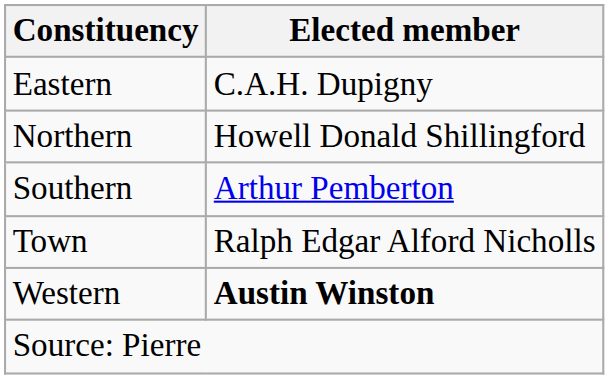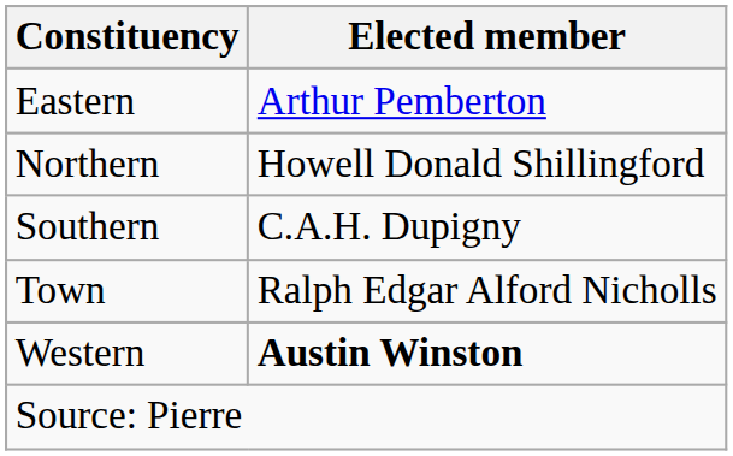 <table class=wikitable>
 <tr>
 <th>Constituency</th>
 <th>Elected member</th>
 </tr>
 <tr>
 <td>Eastern</td>
-<td>C.A.H. Dupigny</td>
+<td><a href='#'>Arthur Pemberton</a></td>
 </tr>
 <tr>
 <td>Northern</td>
 <td>Howell Donald Shillingford</td>
 </tr>
 <tr>
 <td>Southern</td>
-<td><a href='#'>Arthur Pemberton</a></td>
+<td>C.A.H. Dupigny</td>
 </tr>
 <tr>
 <td>Town</td>
 <td>Ralph Edgar Alford Nicholls</td>
 </tr>
 <tr>
 <td>Western</td>
 <td><strong>Austin Winston</strong></td>
 </tr>
 <tr>
 <td colspan=2>Source: Pierre</td>
 </tr>
 </table>
